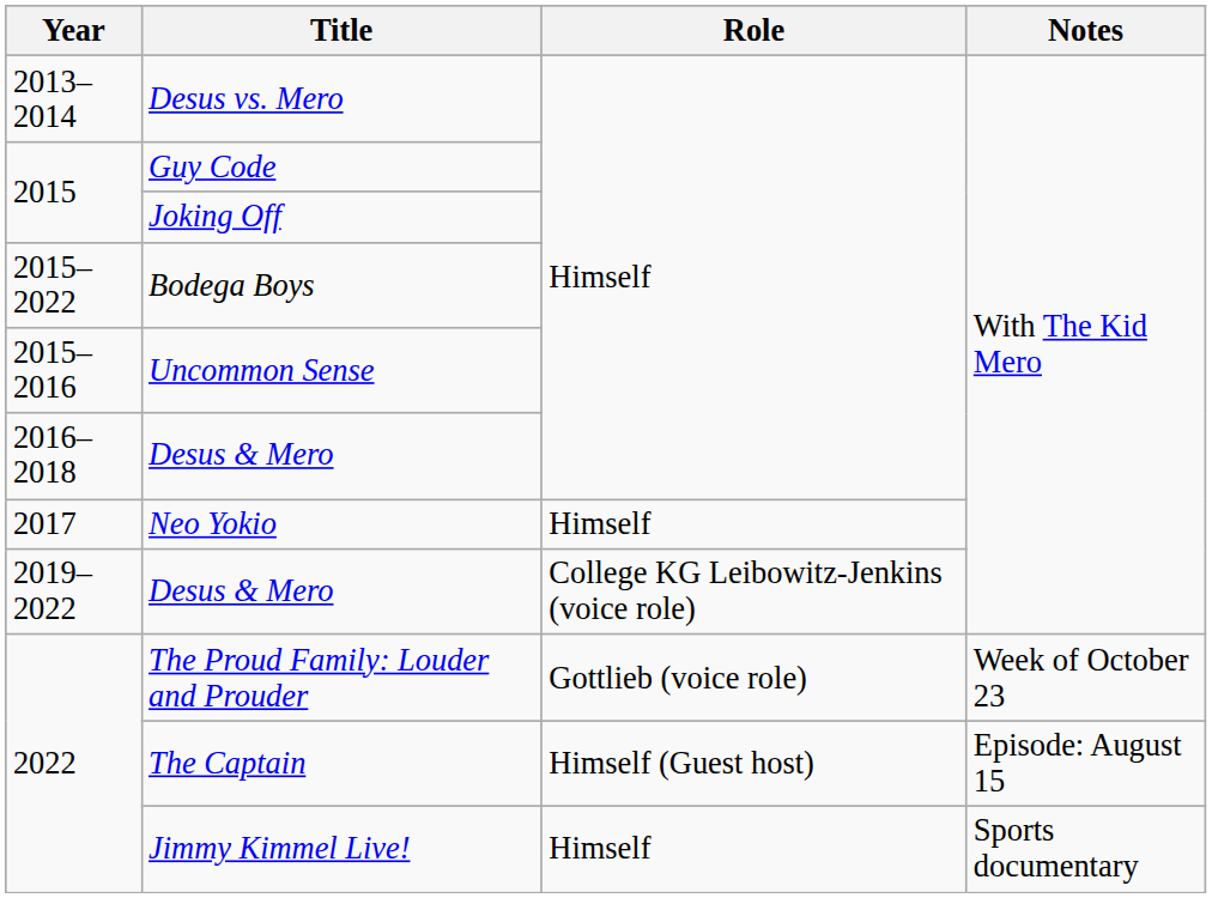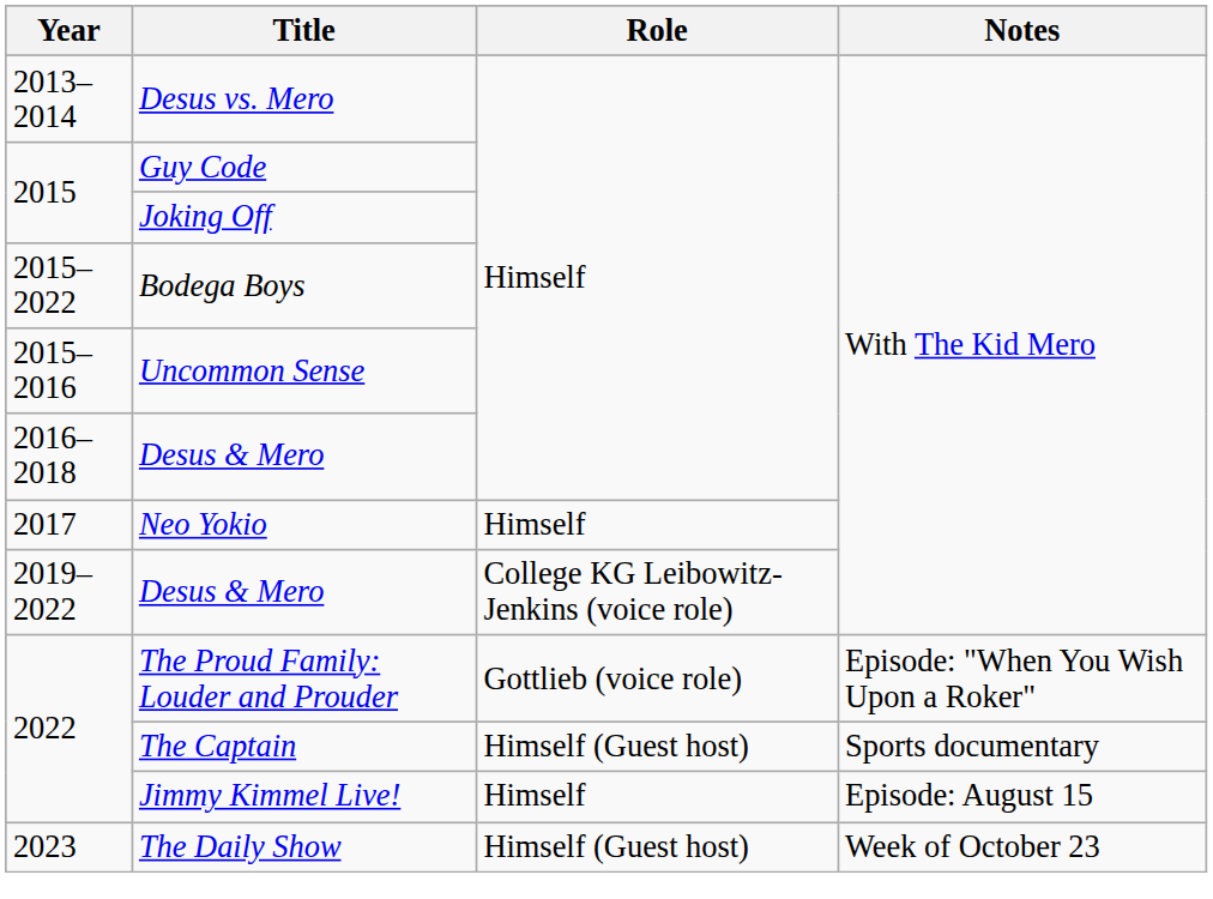 <table class="wikitable sortable">
 <tr>
 <th>Year</th>
 <th>Title</th>
 <th>Role</th>
 <th class="unsortable">Notes</th>
 </tr>
 <tr>
 <td>2013–2014</td>
 <td><em><a href='#'>Desus vs. Mero</a></em></td>
 <td rowspan="6">Himself</td>
 <td rowspan = "8">With <a href='#'>The Kid Mero</a></td>
 </tr>
 <tr>
 <td rowspan="2">2015</td>
 <td><em><a href='#'>Guy Code</a></em></td>
 </tr>
 <tr>
 <td><em><a href='#'>Joking Off</a></em></td>
 </tr>
 <tr>
 <td>2015–2022</td>
 <td><em>Bodega Boys</em></td>
 </tr>
 <tr>
 <td>2015–2016</td>
 <td><a href='#'><em>Uncommon Sense</em></a></td>
 </tr>
 <tr>
 <td>2016–2018</td>
 <td><em><a href='#'>Desus & Mero</a></em></td>
 </tr>
 <tr>
 <td>2017</td>
 <td><em><a href='#'>Neo Yokio</a></em></td>
 <td>Himself</td>
 </tr>
 <tr>
 <td>2019–2022</td>
 <td><em><a href='#'>Desus & Mero</a></em></td>
 <td>College KG Leibowitz-Jenkins (voice role)</td>
 </tr>
 <tr>
 <td rowspan="3">2022</td>
 <td><em><a href='#'>The Proud Family: Louder and Prouder</a></em></td>
 <td>Gottlieb (voice role)</td>
-<td>Week of October 23</td>
+<td>Episode: "When You Wish Upon a Roker"</td>
 </tr>
 <tr>
 <td><em><a href='#'>The Captain</a></em></td>
 <td>Himself (Guest host)</td>
-<td>Episode: August 15</td>
+<td>Sports documentary</td>
 </tr>
 <tr>
 <td><em><a href='#'>Jimmy Kimmel Live!</a></em></td>
 <td>Himself</td>
-<td>Sports documentary</td>
+<td>Episode: August 15</td>
+</tr>
+<tr>
+<td>2023</td>
+<td><em><a href='#'>The Daily Show</a></em></td>
+<td>Himself (Guest host)</td>
+<td>Week of October 23</td>
 </tr>
 </table>
